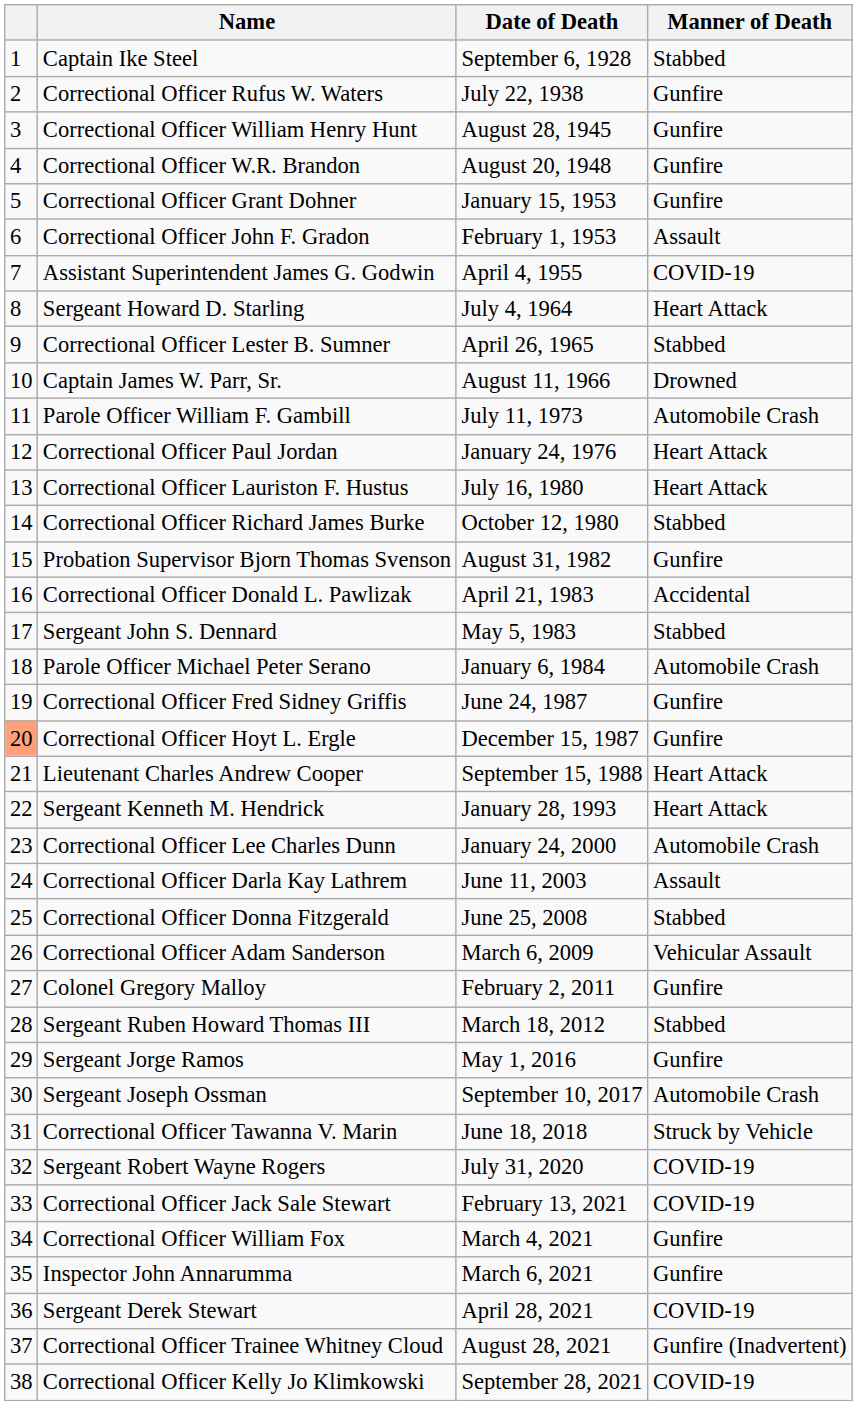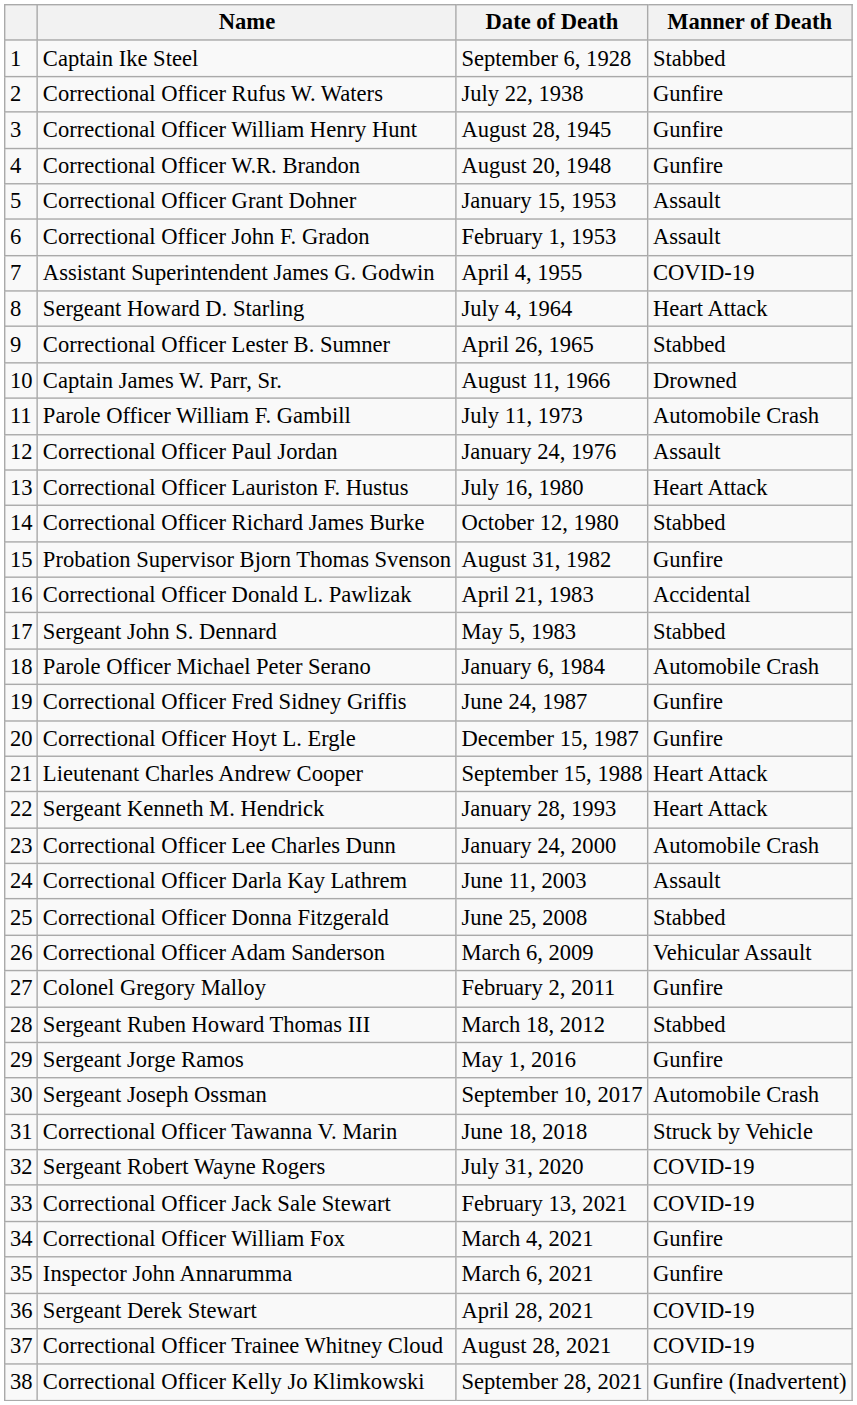 <table class="wikitable">
 <tr>
 <th></th>
 <th>Name</th>
 <th>Date of Death</th>
 <th>Manner of Death</th>
 </tr>
 <tr>
 <td>1</td>
 <td>Captain Ike Steel</td>
 <td>September 6, 1928</td>
 <td>Stabbed</td>
 </tr>
 <tr>
 <td>2</td>
 <td>Correctional Officer Rufus W. Waters</td>
 <td>July 22, 1938</td>
 <td>Gunfire</td>
 </tr>
 <tr>
 <td>3</td>
 <td>Correctional Officer William Henry Hunt</td>
 <td>August 28, 1945</td>
 <td>Gunfire</td>
 </tr>
 <tr>
 <td>4</td>
 <td>Correctional Officer W.R. Brandon</td>
 <td>August 20, 1948</td>
 <td>Gunfire</td>
 </tr>
 <tr>
 <td>5</td>
 <td>Correctional Officer Grant Dohner</td>
 <td>January 15, 1953</td>
-<td>Gunfire</td>
+<td>Assault</td>
 </tr>
 <tr>
 <td>6</td>
 <td>Correctional Officer John F. Gradon</td>
 <td>February 1, 1953</td>
 <td>Assault</td>
 </tr>
 <tr>
 <td>7</td>
 <td>Assistant Superintendent James G. Godwin</td>
 <td>April 4, 1955</td>
 <td>COVID-19</td>
 </tr>
 <tr>
 <td>8</td>
 <td>Sergeant Howard D. Starling</td>
 <td>July 4, 1964</td>
 <td>Heart Attack</td>
 </tr>
 <tr>
 <td>9</td>
 <td>Correctional Officer Lester B. Sumner</td>
 <td>April 26, 1965</td>
 <td>Stabbed</td>
 </tr>
 <tr>
 <td>10</td>
 <td>Captain James W. Parr, Sr.</td>
 <td>August 11, 1966</td>
 <td>Drowned</td>
 </tr>
 <tr>
 <td>11</td>
 <td>Parole Officer William F. Gambill</td>
 <td>July 11, 1973</td>
 <td>Automobile Crash</td>
 </tr>
 <tr>
 <td>12</td>
 <td>Correctional Officer Paul Jordan</td>
 <td>January 24, 1976</td>
-<td>Heart Attack</td>
+<td>Assault</td>
 </tr>
 <tr>
 <td>13</td>
 <td>Correctional Officer Lauriston F. Hustus</td>
 <td>July 16, 1980</td>
 <td>Heart Attack</td>
 </tr>
 <tr>
 <td>14</td>
 <td>Correctional Officer Richard James Burke</td>
 <td>October 12, 1980</td>
 <td>Stabbed</td>
 </tr>
 <tr>
 <td>15</td>
 <td>Probation Supervisor Bjorn Thomas Svenson</td>
 <td>August 31, 1982</td>
 <td>Gunfire</td>
 </tr>
 <tr>
 <td>16</td>
 <td>Correctional Officer Donald L. Pawlizak</td>
 <td>April 21, 1983</td>
 <td>Accidental</td>
 </tr>
 <tr>
 <td>17</td>
 <td>Sergeant John S. Dennard</td>
 <td>May 5, 1983</td>
 <td>Stabbed</td>
 </tr>
 <tr>
 <td>18</td>
 <td>Parole Officer Michael Peter Serano</td>
 <td>January 6, 1984</td>
 <td>Automobile Crash</td>
 </tr>
 <tr>
 <td>19</td>
 <td>Correctional Officer Fred Sidney Griffis</td>
 <td>June 24, 1987</td>
 <td>Gunfire</td>
 </tr>
 <tr>
-<td style="background: lightsalmon;">20</td>
+<td>20</td>
 <td>Correctional Officer Hoyt L. Ergle</td>
 <td>December 15, 1987</td>
 <td>Gunfire</td>
 </tr>
 <tr>
 <td>21</td>
 <td>Lieutenant Charles Andrew Cooper</td>
 <td>September 15, 1988</td>
 <td>Heart Attack</td>
 </tr>
 <tr>
 <td>22</td>
 <td>Sergeant Kenneth M. Hendrick</td>
 <td>January 28, 1993</td>
 <td>Heart Attack</td>
 </tr>
 <tr>
 <td>23</td>
 <td>Correctional Officer Lee Charles Dunn</td>
 <td>January 24, 2000</td>
 <td>Automobile Crash</td>
 </tr>
 <tr>
 <td>24</td>
 <td>Correctional Officer Darla Kay Lathrem</td>
 <td>June 11, 2003</td>
 <td>Assault</td>
 </tr>
 <tr>
 <td>25</td>
 <td>Correctional Officer Donna Fitzgerald</td>
 <td>June 25, 2008</td>
 <td>Stabbed</td>
 </tr>
 <tr>
 <td>26</td>
 <td>Correctional Officer Adam Sanderson</td>
 <td>March 6, 2009</td>
 <td>Vehicular Assault</td>
 </tr>
 <tr>
 <td>27</td>
 <td>Colonel Gregory Malloy</td>
 <td>February 2, 2011</td>
 <td>Gunfire</td>
 </tr>
 <tr>
 <td>28</td>
 <td>Sergeant Ruben Howard Thomas III</td>
 <td>March 18, 2012</td>
 <td>Stabbed</td>
 </tr>
 <tr>
 <td>29</td>
 <td>Sergeant Jorge Ramos</td>
 <td>May 1, 2016</td>
 <td>Gunfire</td>
 </tr>
 <tr>
 <td>30</td>
 <td>Sergeant Joseph Ossman</td>
 <td>September 10, 2017</td>
 <td>Automobile Crash</td>
 </tr>
 <tr>
 <td>31</td>
 <td>Correctional Officer Tawanna V. Marin</td>
 <td>June 18, 2018</td>
 <td>Struck by Vehicle</td>
 </tr>
 <tr>
 <td>32</td>
 <td>Sergeant Robert Wayne Rogers</td>
 <td>July 31, 2020</td>
 <td>COVID-19</td>
 </tr>
 <tr>
 <td>33</td>
 <td>Correctional Officer Jack Sale Stewart</td>
 <td>February 13, 2021</td>
 <td>COVID-19</td>
 </tr>
 <tr>
 <td>34</td>
 <td>Correctional Officer William Fox</td>
 <td>March 4, 2021</td>
 <td>Gunfire</td>
 </tr>
 <tr>
 <td>35</td>
 <td>Inspector John Annarumma</td>
 <td>March 6, 2021</td>
 <td>Gunfire</td>
 </tr>
 <tr>
 <td>36</td>
 <td>Sergeant Derek Stewart</td>
 <td>April 28, 2021</td>
 <td>COVID-19</td>
 </tr>
 <tr>
 <td>37</td>
 <td>Correctional Officer Trainee Whitney Cloud</td>
 <td>August 28, 2021</td>
-<td>Gunfire (Inadvertent)</td>
+<td>COVID-19</td>
 </tr>
 <tr>
 <td>38</td>
 <td>Correctional Officer Kelly Jo Klimkowski</td>
 <td>September 28, 2021</td>
-<td>COVID-19</td>
+<td>Gunfire (Inadvertent)</td>
 </tr>
 </table>
